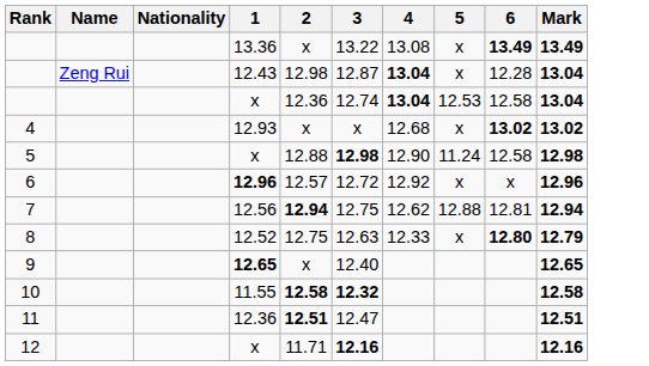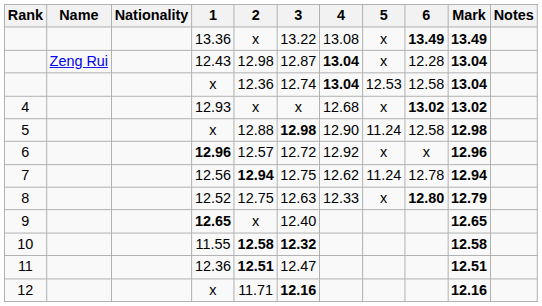 <table class="wikitable sortable" style="text-align:center">
 <tr>
 <th>Rank</th>
 <th>Name</th>
 <th>Nationality</th>
 <th>1</th>
 <th>2</th>
 <th>3</th>
 <th>4</th>
 <th>5</th>
 <th>6</th>
 <th>Mark</th>
+<th>Notes</th>
 </tr>
 <tr>
 <td></td>
 <td align=left></td>
 <td align=left></td>
 <td>13.36</td>
 <td>x</td>
 <td>13.22</td>
 <td>13.08</td>
 <td>x</td>
 <td><strong>13.49</strong></td>
 <td><strong>13.49</strong></td>
+<td></td>
 </tr>
 <tr>
 <td></td>
 <td align=left><a href='#'>Zeng Rui</a></td>
 <td align=left></td>
 <td>12.43</td>
 <td>12.98</td>
 <td>12.87</td>
 <td><strong>13.04</strong></td>
 <td>x</td>
 <td>12.28</td>
 <td><strong>13.04</strong></td>
+<td></td>
 </tr>
 <tr>
 <td></td>
 <td align=left></td>
 <td align=left></td>
 <td>x</td>
 <td>12.36</td>
 <td>12.74</td>
 <td><strong>13.04</strong></td>
 <td>12.53</td>
 <td>12.58</td>
 <td><strong>13.04</strong></td>
+<td></td>
 </tr>
 <tr>
 <td>4</td>
 <td align=left></td>
 <td align=left></td>
 <td>12.93</td>
 <td>x</td>
 <td>x</td>
 <td>12.68</td>
 <td>x</td>
 <td><strong>13.02</strong></td>
 <td><strong>13.02</strong></td>
+<td></td>
 </tr>
 <tr>
 <td>5</td>
 <td align=left></td>
 <td align=left></td>
 <td>x</td>
 <td>12.88</td>
 <td><strong>12.98</strong></td>
 <td>12.90</td>
 <td>11.24</td>
 <td>12.58</td>
 <td><strong>12.98</strong></td>
+<td></td>
 </tr>
 <tr>
 <td>6</td>
 <td align=left></td>
 <td align=left></td>
 <td><strong>12.96</strong></td>
 <td>12.57</td>
 <td>12.72</td>
 <td>12.92</td>
 <td>x</td>
 <td>x</td>
 <td><strong>12.96</strong></td>
+<td></td>
 </tr>
 <tr>
 <td>7</td>
 <td align=left></td>
 <td align=left></td>
 <td>12.56</td>
 <td><strong>12.94</strong></td>
 <td>12.75</td>
 <td>12.62</td>
-<td>12.88</td>
-<td>12.81</td>
+<td>11.24</td>
+<td>12.78</td>
 <td><strong>12.94</strong></td>
+<td></td>
 </tr>
 <tr>
 <td>8</td>
 <td align=left></td>
 <td align=left></td>
 <td>12.52</td>
 <td>12.75</td>
 <td>12.63</td>
 <td>12.33</td>
 <td>x</td>
 <td><strong>12.80</strong></td>
 <td><strong>12.79</strong></td>
+<td></td>
 </tr>
 <tr>
 <td>9</td>
 <td align=left></td>
 <td align=left></td>
 <td><strong>12.65</strong></td>
 <td>x</td>
 <td>12.40</td>
 <td></td>
 <td></td>
 <td></td>
 <td><strong>12.65</strong></td>
+<td></td>
 </tr>
 <tr>
 <td>10</td>
 <td align=left></td>
 <td align=left></td>
 <td>11.55</td>
 <td><strong>12.58</strong></td>
 <td><strong>12.32</strong></td>
 <td></td>
 <td></td>
 <td></td>
 <td><strong>12.58</strong></td>
+<td></td>
 </tr>
 <tr>
 <td>11</td>
 <td align=left></td>
 <td align=left></td>
 <td>12.36</td>
 <td><strong>12.51</strong></td>
 <td>12.47</td>
 <td></td>
 <td></td>
 <td></td>
 <td><strong>12.51</strong></td>
+<td></td>
 </tr>
 <tr>
 <td>12</td>
 <td align=left></td>
 <td align=left></td>
 <td>x</td>
 <td>11.71</td>
 <td><strong>12.16</strong></td>
 <td></td>
 <td></td>
 <td></td>
 <td><strong>12.16</strong></td>
+<td></td>
 </tr>
 </table>
